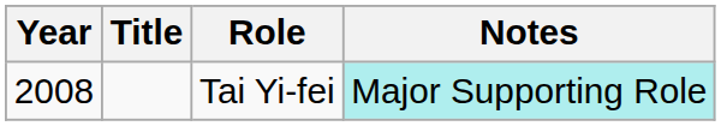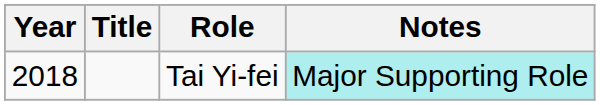 <table class="wikitable sortable plainrowheaders">
 <tr>
 <th scope="col">Year</th>
 <th scope="col">Title</th>
 <th scope="col">Role</th>
 <th scope="col">Notes</th>
 </tr>
 <tr>
-<td>2008</td>
+<td>2018</td>
 <td><em></em></td>
 <td>Tai Yi-fei</td>
 <td style="background: paleturquoise;">Major Supporting Role</td>
 </tr>
 </table>
